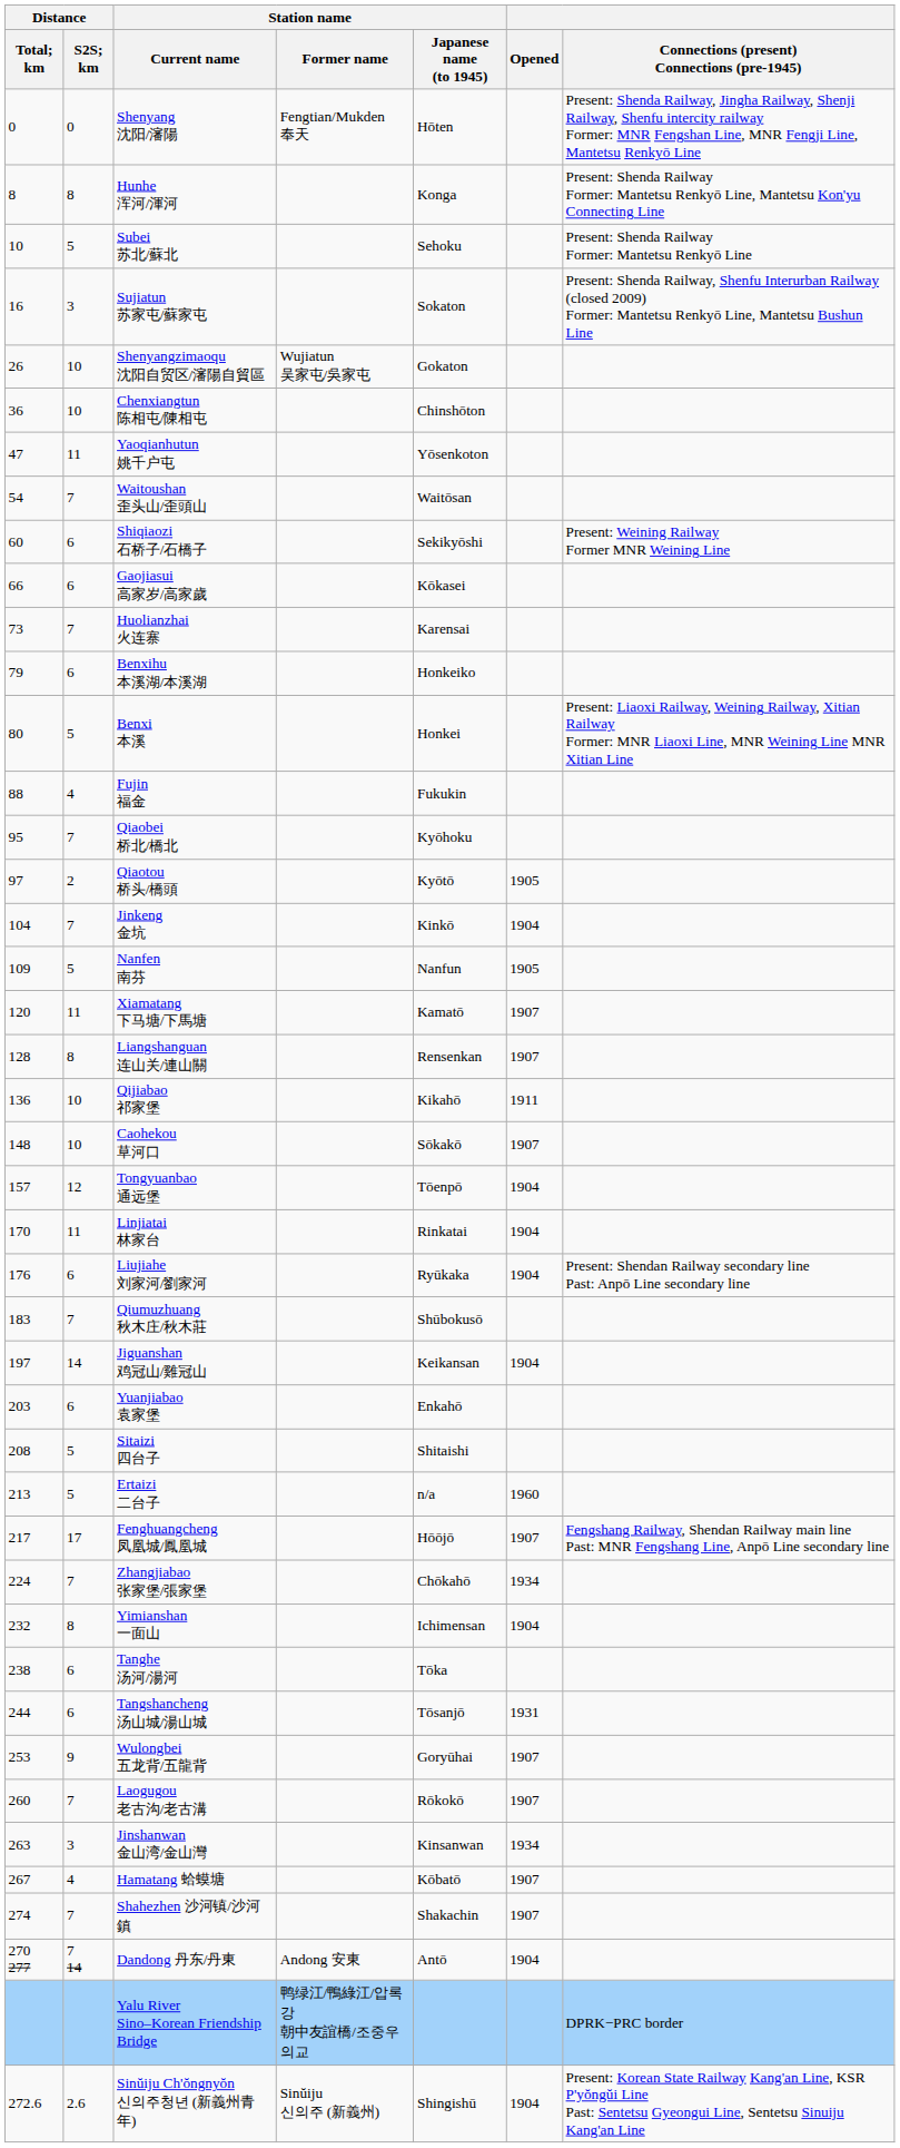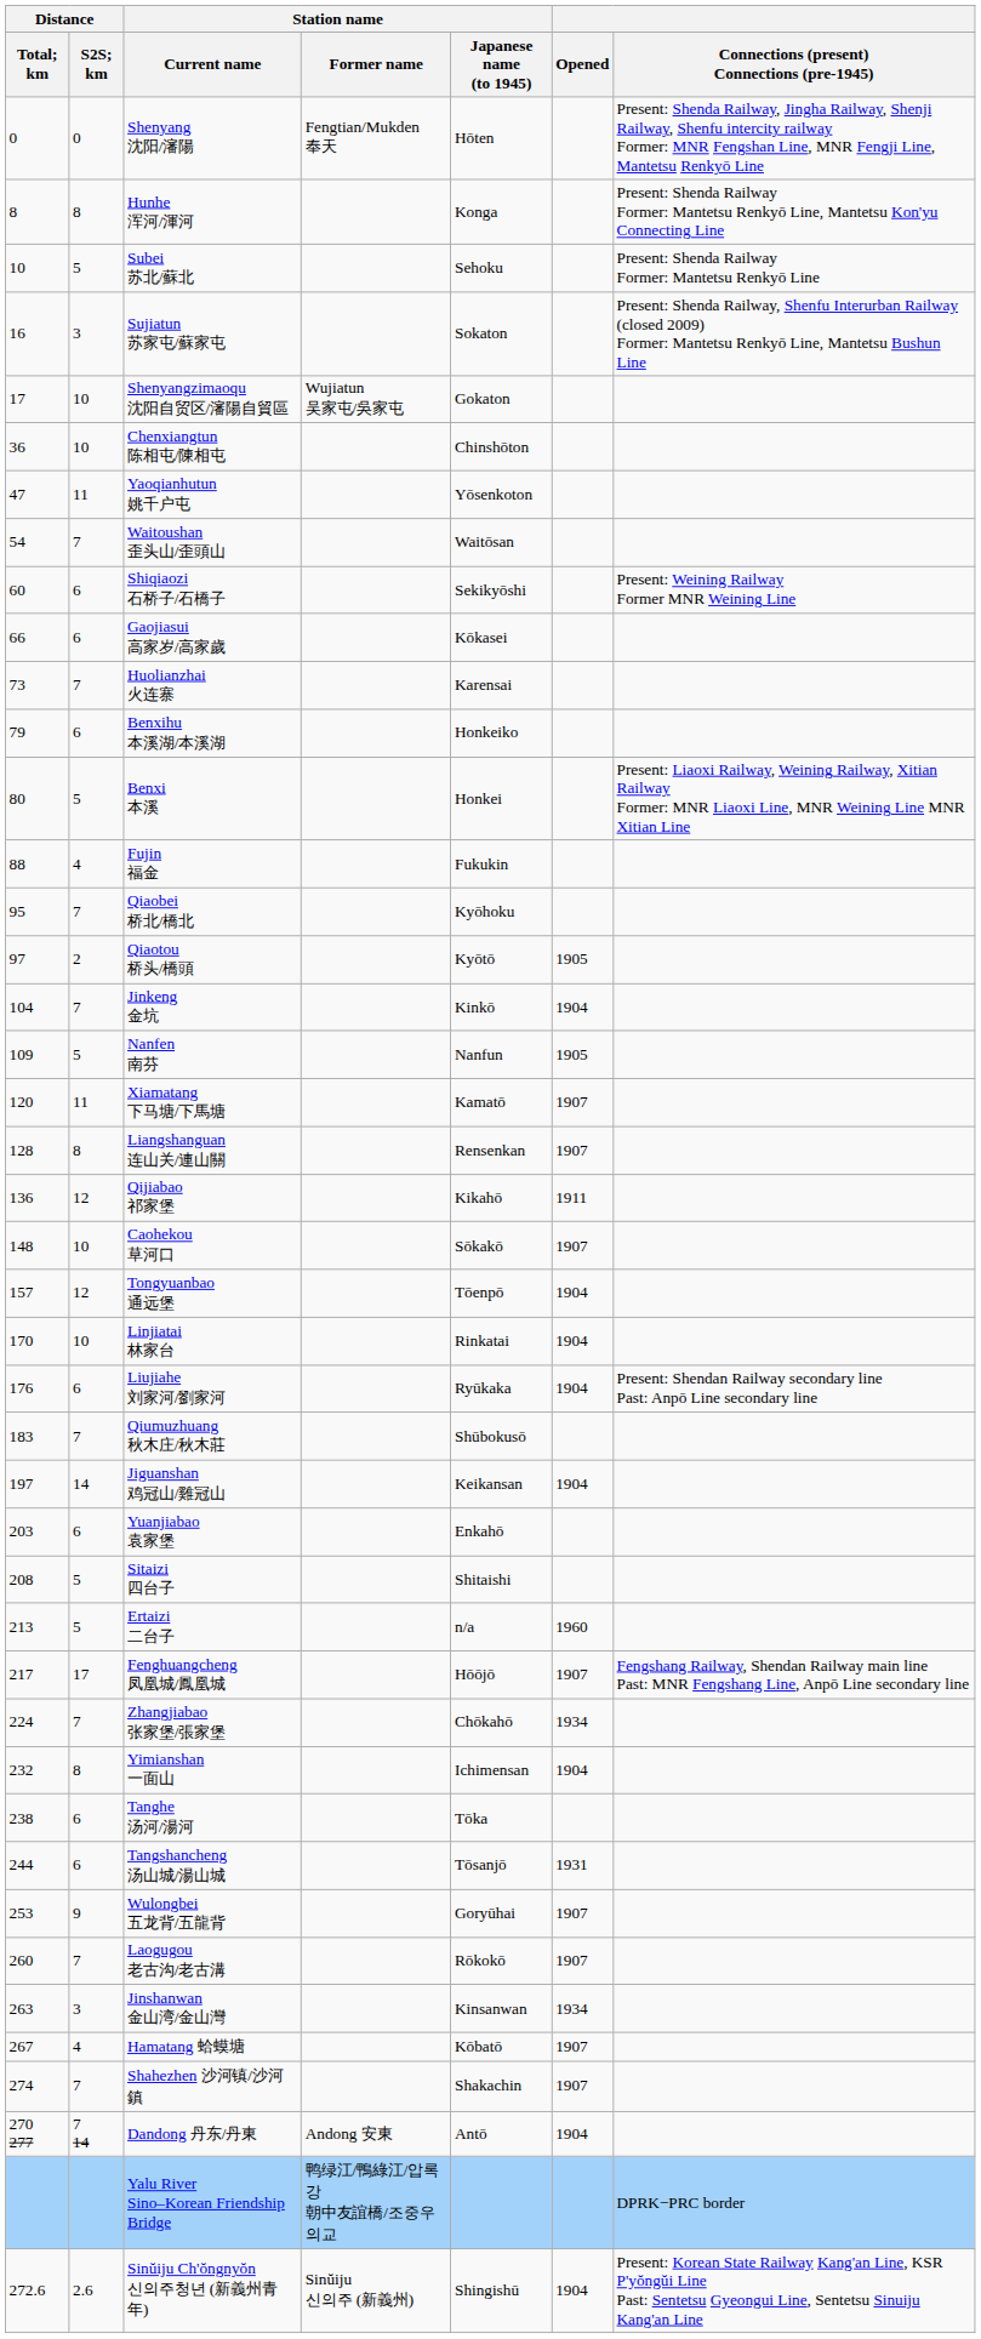 <table class="wikitable" style="font-size:90%;">
 <tr>
 <th colspan="2">Distance</th>
 <th colspan="3">Station name</th>
 <th colspan="2"></th>
 </tr>
 <tr>
 <th>Total; km</th>
 <th>S2S; km</th>
 <th>Current name</th>
 <th>Former name</th>
 <th>Japanese name<br>(to 1945)</th>
 <th>Opened</th>
 <th>Connections (present)<br>Connections (pre-1945)</th>
 </tr>
 <tr>
 <td>0</td>
 <td>0</td>
 <td><a href='#'>Shenyang</a><br>沈阳/瀋陽</td>
 <td>Fengtian/Mukden<br>奉天</td>
 <td>Hōten</td>
 <td></td>
 <td>Present: <a href='#'>Shenda Railway</a>, <a href='#'>Jingha Railway</a>, <a href='#'>Shenji Railway</a>, <a href='#'>Shenfu intercity railway</a><br>Former: <a href='#'>MNR</a> <a href='#'>Fengshan Line</a>, MNR <a href='#'>Fengji Line</a>, <a href='#'>Mantetsu</a> <a href='#'>Renkyō Line</a></td>
 </tr>
 <tr>
 <td>8</td>
 <td>8</td>
 <td><a href='#'>Hunhe</a><br>浑河/渾河</td>
 <td></td>
 <td>Konga</td>
 <td></td>
 <td>Present: Shenda Railway<br>Former: Mantetsu Renkyō Line, Mantetsu <a href='#'>Kon'yu Connecting Line</a></td>
 </tr>
 <tr>
 <td>10</td>
 <td>5</td>
 <td><a href='#'>Subei</a><br>苏北/蘇北</td>
 <td></td>
 <td>Sehoku</td>
 <td></td>
 <td>Present: Shenda Railway<br>Former: Mantetsu Renkyō Line</td>
 </tr>
 <tr>
 <td>16</td>
 <td>3</td>
 <td><a href='#'>Sujiatun</a><br>苏家屯/蘇家屯</td>
 <td></td>
 <td>Sokaton</td>
 <td></td>
 <td>Present: Shenda Railway, <a href='#'>Shenfu Interurban Railway</a> (closed 2009)<br>Former: Mantetsu Renkyō Line, Mantetsu <a href='#'>Bushun Line</a></td>
 </tr>
 <tr>
-<td>26</td>
+<td>17</td>
 <td>10</td>
 <td><a href='#'>Shenyangzimaoqu</a><br>沈阳自贸区/瀋陽自貿區</td>
 <td>Wujiatun<br>吴家屯/吳家屯</td>
 <td>Gokaton</td>
 <td></td>
 <td></td>
 </tr>
 <tr>
 <td>36</td>
 <td>10</td>
 <td><a href='#'>Chenxiangtun</a><br>陈相屯/陳相屯</td>
 <td></td>
 <td>Chinshōton</td>
 <td></td>
 <td></td>
 </tr>
 <tr>
 <td>47</td>
 <td>11</td>
 <td><a href='#'>Yaoqianhutun</a><br>姚千户屯</td>
 <td></td>
 <td>Yōsenkoton</td>
 <td></td>
 <td></td>
 </tr>
 <tr>
 <td>54</td>
 <td>7</td>
 <td><a href='#'>Waitoushan</a><br>歪头山/歪頭山</td>
 <td></td>
 <td>Waitōsan</td>
 <td></td>
 <td></td>
 </tr>
 <tr>
 <td>60</td>
 <td>6</td>
 <td><a href='#'>Shiqiaozi</a><br>石桥子/石橋子</td>
 <td></td>
 <td>Sekikyōshi</td>
 <td></td>
 <td>Present: <a href='#'>Weining Railway</a><br>Former MNR <a href='#'>Weining Line</a></td>
 </tr>
 <tr>
 <td>66</td>
 <td>6</td>
 <td><a href='#'>Gaojiasui</a><br>高家岁/高家歲</td>
 <td></td>
 <td>Kōkasei</td>
 <td></td>
 <td></td>
 </tr>
 <tr>
 <td>73</td>
 <td>7</td>
 <td><a href='#'>Huolianzhai</a><br>火连寨</td>
 <td></td>
 <td>Karensai</td>
 <td></td>
 <td></td>
 </tr>
 <tr>
 <td>79</td>
 <td>6</td>
 <td><a href='#'>Benxihu</a><br>本溪湖/本溪湖</td>
 <td></td>
 <td>Honkeiko</td>
 <td></td>
 <td></td>
 </tr>
 <tr>
 <td>80</td>
 <td>5</td>
 <td><a href='#'>Benxi</a><br>本溪</td>
 <td></td>
 <td>Honkei</td>
 <td></td>
 <td>Present: <a href='#'>Liaoxi Railway</a>, <a href='#'>Weining Railway</a>, <a href='#'>Xitian Railway</a><br>Former: MNR <a href='#'>Liaoxi Line</a>, MNR <a href='#'>Weining Line</a> MNR <a href='#'>Xitian Line</a></td>
 </tr>
 <tr>
 <td>88</td>
 <td>4</td>
 <td><a href='#'>Fujin</a><br>福金</td>
 <td></td>
 <td>Fukukin</td>
 <td></td>
 <td></td>
 </tr>
 <tr>
 <td>95</td>
 <td>7</td>
 <td><a href='#'>Qiaobei</a><br>桥北/橋北</td>
 <td></td>
 <td>Kyōhoku</td>
 <td></td>
 <td></td>
 </tr>
 <tr>
 <td>97</td>
 <td>2</td>
 <td><a href='#'>Qiaotou</a><br>桥头/橋頭</td>
 <td></td>
 <td>Kyōtō</td>
 <td>1905</td>
 <td></td>
 </tr>
 <tr>
 <td>104</td>
 <td>7</td>
 <td><a href='#'>Jinkeng</a><br>金坑</td>
 <td></td>
 <td>Kinkō</td>
 <td>1904</td>
 <td></td>
 </tr>
 <tr>
 <td>109</td>
 <td>5</td>
 <td><a href='#'>Nanfen</a><br>南芬</td>
 <td></td>
 <td>Nanfun</td>
 <td>1905</td>
 <td></td>
 </tr>
 <tr>
 <td>120</td>
 <td>11</td>
 <td><a href='#'>Xiamatang</a><br>下马塘/下馬塘</td>
 <td></td>
 <td>Kamatō</td>
 <td>1907</td>
 <td></td>
 </tr>
 <tr>
 <td>128</td>
 <td>8</td>
 <td><a href='#'>Liangshanguan</a><br>连山关/連山關</td>
 <td></td>
 <td>Rensenkan</td>
 <td>1907</td>
 <td></td>
 </tr>
 <tr>
 <td>136</td>
-<td>10</td>
+<td>12</td>
 <td><a href='#'>Qijiabao</a><br>祁家堡</td>
 <td></td>
 <td>Kikahō</td>
 <td>1911</td>
 <td></td>
 </tr>
 <tr>
 <td>148</td>
 <td>10</td>
 <td><a href='#'>Caohekou</a><br>草河口</td>
 <td></td>
 <td>Sōkakō</td>
 <td>1907</td>
 <td></td>
 </tr>
 <tr>
 <td>157</td>
 <td>12</td>
 <td><a href='#'>Tongyuanbao</a><br>通远堡</td>
 <td></td>
 <td>Tōenpō</td>
 <td>1904</td>
 <td></td>
 </tr>
 <tr>
 <td>170</td>
-<td>11</td>
+<td>10</td>
 <td><a href='#'>Linjiatai</a><br>林家台</td>
 <td></td>
 <td>Rinkatai</td>
 <td>1904</td>
 <td></td>
 </tr>
 <tr>
 <td>176</td>
 <td>6</td>
 <td><a href='#'>Liujiahe</a><br>刘家河/劉家河</td>
 <td></td>
 <td>Ryūkaka</td>
 <td>1904</td>
 <td>Present: Shendan Railway secondary line<br>Past: Anpō Line secondary line</td>
 </tr>
 <tr>
 <td>183</td>
 <td>7</td>
 <td><a href='#'>Qiumuzhuang</a><br>秋木庄/秋木莊</td>
 <td></td>
 <td>Shūbokusō</td>
 <td></td>
 <td></td>
 </tr>
 <tr>
 <td>197</td>
 <td>14</td>
 <td><a href='#'>Jiguanshan</a><br>鸡冠山/雞冠山</td>
 <td></td>
 <td>Keikansan</td>
 <td>1904</td>
 <td></td>
 </tr>
 <tr>
 <td>203</td>
 <td>6</td>
 <td><a href='#'>Yuanjiabao</a><br>袁家堡</td>
 <td></td>
 <td>Enkahō</td>
 <td></td>
 <td></td>
 </tr>
 <tr>
 <td>208</td>
 <td>5</td>
 <td><a href='#'>Sitaizi</a><br>四台子</td>
 <td></td>
 <td>Shitaishi</td>
 <td></td>
 <td></td>
 </tr>
 <tr>
 <td>213</td>
 <td>5</td>
 <td><a href='#'>Ertaizi</a><br>二台子</td>
 <td></td>
 <td>n/a</td>
 <td>1960</td>
 <td></td>
 </tr>
 <tr>
 <td>217</td>
 <td>17</td>
 <td><a href='#'>Fenghuangcheng</a><br>凤凰城/鳳凰城</td>
 <td></td>
 <td>Hōōjō</td>
 <td>1907</td>
 <td><a href='#'>Fengshang Railway</a>, Shendan Railway main line<br>Past: MNR <a href='#'>Fengshang Line</a>, Anpō Line secondary line</td>
 </tr>
 <tr>
 <td>224</td>
 <td>7</td>
 <td><a href='#'>Zhangjiabao</a><br>张家堡/張家堡</td>
 <td></td>
 <td>Chōkahō</td>
 <td>1934</td>
 <td></td>
 </tr>
 <tr>
 <td>232</td>
 <td>8</td>
 <td><a href='#'>Yimianshan</a><br>一面山</td>
 <td></td>
 <td>Ichimensan</td>
 <td>1904</td>
 <td></td>
 </tr>
 <tr>
 <td>238</td>
 <td>6</td>
 <td><a href='#'>Tanghe</a><br>汤河/湯河</td>
 <td></td>
 <td>Tōka</td>
 <td></td>
 <td></td>
 </tr>
 <tr>
 <td>244</td>
 <td>6</td>
 <td><a href='#'>Tangshancheng</a><br>汤山城/湯山城</td>
 <td></td>
 <td>Tōsanjō</td>
 <td>1931</td>
 <td></td>
 </tr>
 <tr>
 <td>253</td>
 <td>9</td>
 <td><a href='#'>Wulongbei</a><br>五龙背/五龍背</td>
 <td></td>
 <td>Goryūhai</td>
 <td>1907</td>
 <td></td>
 </tr>
 <tr>
 <td>260</td>
 <td>7</td>
 <td><a href='#'>Laogugou</a><br>老古沟/老古溝</td>
 <td></td>
 <td>Rōkokō</td>
 <td>1907</td>
 <td></td>
 </tr>
 <tr>
 <td>263</td>
 <td>3</td>
 <td><a href='#'>Jinshanwan</a><br>金山湾/金山灣</td>
 <td></td>
 <td>Kinsanwan</td>
 <td>1934</td>
 <td></td>
 </tr>
 <tr>
 <td>267</td>
 <td>4</td>
 <td><a href='#'>Hamatang</a> 蛤蟆塘</td>
 <td></td>
 <td>Kōbatō</td>
 <td>1907</td>
 <td></td>
 </tr>
 <tr>
 <td>274</td>
 <td>7</td>
 <td><a href='#'>Shahezhen</a> 沙河镇/沙河鎮</td>
 <td></td>
 <td>Shakachin</td>
 <td>1907</td>
 <td></td>
 </tr>
 <tr>
 <td>270<br><del>277</del></td>
 <td>7<br><del>14</del></td>
 <td><a href='#'>Dandong</a> 丹东/丹東</td>
 <td>Andong 安東</td>
 <td>Antō</td>
 <td>1904</td>
 <td></td>
 </tr>
 <tr>
 <td bgcolor=#A2D2FA></td>
 <td bgcolor=#A2D2FA></td>
 <td bgcolor=#A2D2FA><a href='#'>Yalu River</a><br><a href='#'>Sino–Korean Friendship Bridge</a></td>
 <td bgcolor=#A2D2FA>鸭绿江/鴨綠江/압록강<br>朝中友誼橋/조중우의교</td>
 <td bgcolor=#A2D2FA></td>
 <td bgcolor=#A2D2FA></td>
 <td bgcolor=#A2D2FA>DPRK−PRC border</td>
 </tr>
 <tr>
 <td>272.6</td>
 <td>2.6</td>
 <td><a href='#'>Sinŭiju Ch'ŏngnyŏn</a><br>신의주청년 (新義州青年)</td>
 <td>Sinŭiju<br>신의주 (新義州)</td>
 <td>Shingishū</td>
 <td>1904</td>
 <td>Present: <a href='#'>Korean State Railway</a> <a href='#'>Kang'an Line</a>, KSR <a href='#'>P'yŏngŭi Line</a><br>Past: <a href='#'>Sentetsu</a> <a href='#'>Gyeongui Line</a>, Sentetsu <a href='#'>Sinuiju Kang'an Line</a></td>
 </tr>
 </table>
